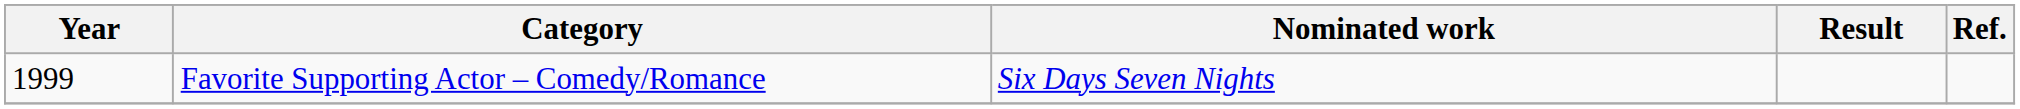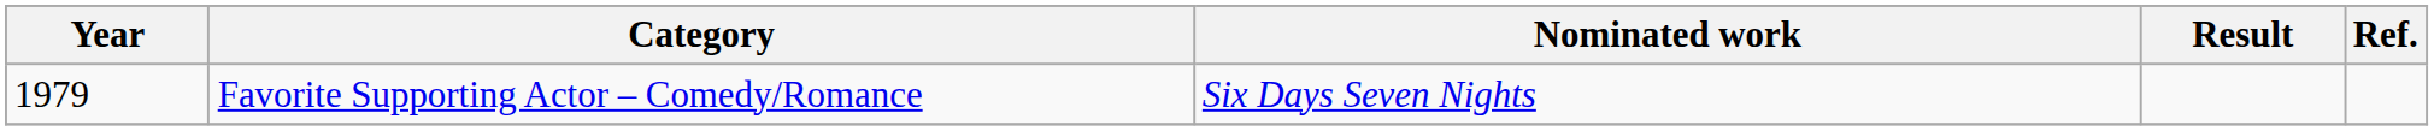 <table class=wikitable>
 <tr>
 <th scope="col" style="width:5em;">Year</th>
 <th scope="col" style="width:26em;">Category</th>
 <th scope="col" style="width:25em;">Nominated work</th>
 <th scope="col" style="width:5em;">Result</th>
 <th>Ref.</th>
 </tr>
 <tr>
-<td>1999</td>
+<td>1979</td>
 <td><a href='#'>Favorite Supporting Actor – Comedy/Romance</a></td>
 <td><em><a href='#'>Six Days Seven Nights</a></em></td>
 <td></td>
 <td></td>
 </tr>
 <tr>
 </tr>
 </table>
